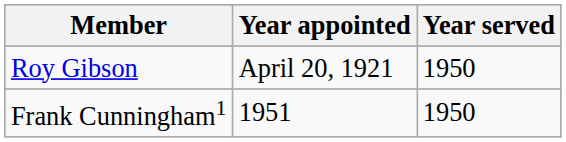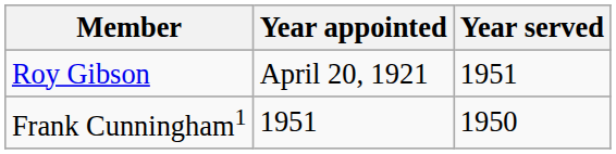 <table class="wikitable">
 <tr>
 <th>Member</th>
 <th>Year appointed</th>
 <th>Year served</th>
 </tr>
 <tr>
 <td><a href='#'>Roy Gibson</a></td>
 <td>April 20, 1921</td>
-<td>1950</td>
+<td>1951</td>
 </tr>
 <tr>
 <td>Frank Cunningham<sup>1</sup></td>
 <td>1951</td>
 <td>1950</td>
 </tr>
 </table>
